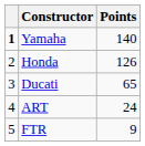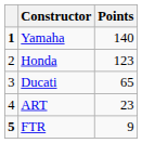 <table class="wikitable" style="font-size: 95%;">
 <tr>
 <th></th>
 <th>Constructor</th>
 <th>Points</th>
 </tr>
 <tr>
 <td align=center><strong>1</strong></td>
 <td> <a href='#'>Yamaha</a></td>
 <td align=right>140</td>
 </tr>
 <tr>
 <td align=center>2</td>
 <td> <a href='#'>Honda</a></td>
-<td align=right>126</td>
+<td align=right>123</td>
 </tr>
 <tr>
 <td align=center>3</td>
 <td> <a href='#'>Ducati</a></td>
 <td align=right>65</td>
 </tr>
 <tr>
 <td align=center>4</td>
 <td> <a href='#'>ART</a></td>
-<td align=right>24</td>
+<td align=right>23</td>
 </tr>
 <tr>
-<td align=center>5</td>
+<td align=center><strong>5</strong></td>
 <td> <a href='#'>FTR</a></td>
 <td align=right>9</td>
 </tr>
 </table>
